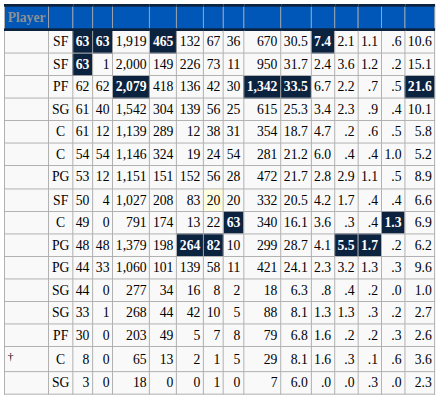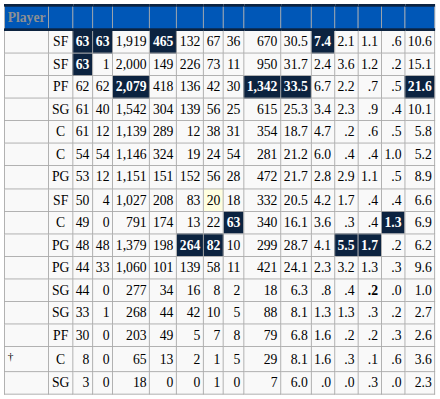 <table class="wikitable sortable" style="font-size: 95%; text-align:right;">
 <tr>
 <th style="background:#0057B7; color:#8D9093; border-top:#0C2340 3px solid; border-bottom:#0C2340 3px solid;">Player</th>
 <th style="background:#0057B7; color:#8D9093; border-top:#0C2340 3px solid; border-bottom:#0C2340 3px solid;"></th>
 <th style="background:#0057B7; color:#8D9093; border-top:#0C2340 3px solid; border-bottom:#0C2340 3px solid;"></th>
 <th style="background:#0057B7; color:#8D9093; border-top:#0C2340 3px solid; border-bottom:#0C2340 3px solid;"></th>
 <th style="background:#0057B7; color:#8D9093; border-top:#0C2340 3px solid; border-bottom:#0C2340 3px solid;"></th>
 <th style="background:#0057B7; color:#8D9093; border-top:#0C2340 3px solid; border-bottom:#0C2340 3px solid;"></th>
 <th style="background:#0057B7; color:#8D9093; border-top:#0C2340 3px solid; border-bottom:#0C2340 3px solid;"></th>
 <th style="background:#0057B7; color:#8D9093; border-top:#0C2340 3px solid; border-bottom:#0C2340 3px solid;"></th>
 <th style="background:#0057B7; color:#8D9093; border-top:#0C2340 3px solid; border-bottom:#0C2340 3px solid;"></th>
 <th style="background:#0057B7; color:#8D9093; border-top:#0C2340 3px solid; border-bottom:#0C2340 3px solid;"></th>
 <th style="background:#0057B7; color:#8D9093; border-top:#0C2340 3px solid; border-bottom:#0C2340 3px solid;"></th>
 <th style="background:#0057B7; color:#8D9093; border-top:#0C2340 3px solid; border-bottom:#0C2340 3px solid;"></th>
 <th style="background:#0057B7; color:#8D9093; border-top:#0C2340 3px solid; border-bottom:#0C2340 3px solid;"></th>
 <th style="background:#0057B7; color:#8D9093; border-top:#0C2340 3px solid; border-bottom:#0C2340 3px solid;"></th>
 <th style="background:#0057B7; color:#8D9093; border-top:#0C2340 3px solid; border-bottom:#0C2340 3px solid;"></th>
 <th style="background:#0057B7; color:#8D9093; border-top:#0C2340 3px solid; border-bottom:#0C2340 3px solid;"></th>
 </tr>
 <tr>
 <td style="text-align:left;"></td>
 <td style="text-align:center;">SF</td>
 <td style="background:#0C2340; color:#FFFFFF;"><strong>63</strong></td>
 <td style="background:#0C2340; color:#FFFFFF;"><strong>63</strong></td>
 <td>1,919</td>
 <td style="background:#0C2340; color:#FFFFFF;"><strong>465</strong></td>
 <td>132</td>
 <td>67</td>
 <td>36</td>
 <td>670</td>
 <td>30.5</td>
 <td style="background:#0C2340; color:#FFFFFF;"><strong>7.4</strong></td>
 <td>2.1</td>
 <td>1.1</td>
 <td>.6</td>
 <td>10.6</td>
 </tr>
 <tr>
 <td style="text-align:left;"></td>
 <td style="text-align:center;">SF</td>
 <td style="background:#0C2340; color:#FFFFFF;"><strong>63</strong></td>
 <td>1</td>
 <td>2,000</td>
 <td>149</td>
 <td>226</td>
 <td>73</td>
 <td>11</td>
 <td>950</td>
 <td>31.7</td>
 <td>2.4</td>
 <td>3.6</td>
 <td>1.2</td>
 <td>.2</td>
 <td>15.1</td>
 </tr>
 <tr>
 <td style="text-align:left;"></td>
 <td style="text-align:center;">PF</td>
 <td>62</td>
 <td>62</td>
 <td style="background:#0C2340; color:#FFFFFF;"><strong>2,079</strong></td>
 <td>418</td>
 <td>136</td>
 <td>42</td>
 <td>30</td>
 <td style="background:#0C2340; color:#FFFFFF;"><strong>1,342</strong></td>
 <td style="background:#0C2340; color:#FFFFFF;"><strong>33.5</strong></td>
 <td>6.7</td>
 <td>2.2</td>
 <td>.7</td>
 <td>.5</td>
 <td style="background:#0C2340; color:#FFFFFF;"><strong>21.6</strong></td>
 </tr>
 <tr>
 <td style="text-align:left;"></td>
 <td style="text-align:center;">SG</td>
 <td>61</td>
 <td>40</td>
 <td>1,542</td>
 <td>304</td>
 <td>139</td>
 <td>56</td>
 <td>25</td>
 <td>615</td>
 <td>25.3</td>
 <td>3.4</td>
 <td>2.3</td>
 <td>.9</td>
 <td>.4</td>
 <td>10.1</td>
 </tr>
 <tr>
 <td style="text-align:left;"></td>
 <td style="text-align:center;">C</td>
 <td>61</td>
 <td>12</td>
 <td>1,139</td>
 <td>289</td>
 <td>12</td>
 <td>38</td>
 <td>31</td>
 <td>354</td>
 <td>18.7</td>
 <td>4.7</td>
 <td>.2</td>
 <td>.6</td>
 <td>.5</td>
 <td>5.8</td>
 </tr>
 <tr>
 <td style="text-align:left;"></td>
 <td style="text-align:center;">C</td>
 <td>54</td>
 <td>54</td>
 <td>1,146</td>
 <td>324</td>
 <td>19</td>
 <td>24</td>
 <td>54</td>
 <td>281</td>
 <td>21.2</td>
 <td>6.0</td>
 <td>.4</td>
 <td>.4</td>
 <td>1.0</td>
 <td>5.2</td>
 </tr>
 <tr>
 <td style="text-align:left;"></td>
 <td style="text-align:center;">PG</td>
 <td>53</td>
 <td>12</td>
 <td>1,151</td>
 <td>151</td>
 <td>152</td>
 <td>56</td>
 <td>28</td>
 <td>472</td>
 <td>21.7</td>
 <td>2.8</td>
 <td>2.9</td>
 <td>1.1</td>
 <td>.5</td>
 <td>8.9</td>
 </tr>
 <tr>
 <td style="text-align:left;"></td>
 <td style="text-align:center;">SF</td>
 <td>50</td>
 <td>4</td>
 <td>1,027</td>
 <td>208</td>
 <td>83</td>
 <td style="background: lightyellow;">20</td>
-<td>20</td>
+<td>18</td>
 <td>332</td>
 <td>20.5</td>
 <td>4.2</td>
 <td>1.7</td>
 <td>.4</td>
 <td>.4</td>
 <td>6.6</td>
 </tr>
 <tr>
 <td style="text-align:left;"></td>
 <td style="text-align:center;">C</td>
 <td>49</td>
 <td>0</td>
 <td>791</td>
 <td>174</td>
 <td>13</td>
 <td>22</td>
 <td style="background:#0C2340; color:#FFFFFF;"><strong>63</strong></td>
 <td>340</td>
 <td>16.1</td>
 <td>3.6</td>
 <td>.3</td>
 <td>.4</td>
 <td style="background:#0C2340; color:#FFFFFF;"><strong>1.3</strong></td>
 <td>6.9</td>
 </tr>
 <tr>
 <td style="text-align:left;"></td>
 <td style="text-align:center;">PG</td>
 <td>48</td>
 <td>48</td>
 <td>1,379</td>
 <td>198</td>
 <td style="background:#0C2340; color:#FFFFFF;"><strong>264</strong></td>
 <td style="background:#0C2340; color:#FFFFFF;"><strong>82</strong></td>
 <td>10</td>
 <td>299</td>
 <td>28.7</td>
 <td>4.1</td>
 <td style="background:#0C2340; color:#FFFFFF;"><strong>5.5</strong></td>
 <td style="background:#0C2340; color:#FFFFFF;"><strong>1.7</strong></td>
 <td>.2</td>
 <td>6.2</td>
 </tr>
 <tr>
 <td style="text-align:left;"></td>
 <td style="text-align:center;">PG</td>
 <td>44</td>
 <td>33</td>
 <td>1,060</td>
 <td>101</td>
 <td>139</td>
 <td>58</td>
 <td>11</td>
 <td>421</td>
 <td>24.1</td>
 <td>2.3</td>
 <td>3.2</td>
 <td>1.3</td>
 <td>.3</td>
 <td>9.6</td>
 </tr>
 <tr>
 <td style="text-align:left;"></td>
 <td style="text-align:center;">SG</td>
 <td>44</td>
 <td>0</td>
 <td>277</td>
 <td>34</td>
 <td>16</td>
 <td>8</td>
 <td>2</td>
 <td>18</td>
 <td>6.3</td>
 <td>.8</td>
 <td>.4</td>
-<td>.2</td>
+<td><strong>.2</strong></td>
 <td>.0</td>
 <td>1.0</td>
 </tr>
 <tr>
 <td style="text-align:left;"></td>
 <td style="text-align:center;">SG</td>
 <td>33</td>
 <td>1</td>
 <td>268</td>
 <td>44</td>
 <td>42</td>
 <td>10</td>
 <td>5</td>
 <td>88</td>
 <td>8.1</td>
 <td>1.3</td>
 <td>1.3</td>
 <td>.3</td>
 <td>.2</td>
 <td>2.7</td>
 </tr>
 <tr>
 <td style="text-align:left;"></td>
 <td style="text-align:center;">PF</td>
 <td>30</td>
 <td>0</td>
 <td>203</td>
 <td>49</td>
 <td>5</td>
 <td>7</td>
 <td>8</td>
 <td>79</td>
 <td>6.8</td>
 <td>1.6</td>
 <td>.2</td>
 <td>.2</td>
 <td>.3</td>
 <td>2.6</td>
 </tr>
 <tr>
 <td style="text-align:left;"><sup>†</sup></td>
 <td style="text-align:center;">C</td>
 <td>8</td>
 <td>0</td>
 <td>65</td>
 <td>13</td>
 <td>2</td>
 <td>1</td>
 <td>5</td>
 <td>29</td>
 <td>8.1</td>
 <td>1.6</td>
 <td>.3</td>
 <td>.1</td>
 <td>.6</td>
 <td>3.6</td>
 </tr>
 <tr>
 <td style="text-align:left;"></td>
 <td style="text-align:center;">SG</td>
 <td>3</td>
 <td>0</td>
 <td>18</td>
 <td>0</td>
 <td>0</td>
 <td>1</td>
 <td>0</td>
 <td>7</td>
 <td>6.0</td>
 <td>.0</td>
 <td>.0</td>
 <td>.3</td>
 <td>.0</td>
 <td>2.3</td>
 </tr>
 </table>
